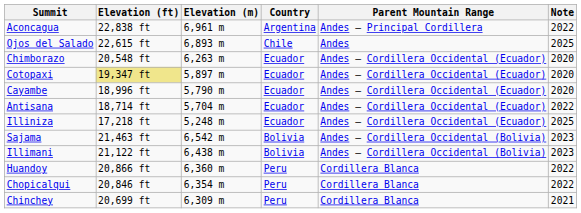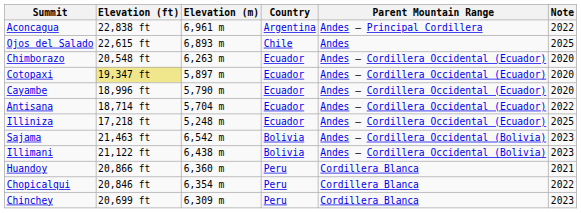 <table class="wikitable sortable">
 <tr>
 <th>Summit</th>
 <th>Elevation (ft)</th>
 <th>Elevation (m)</th>
 <th>Country</th>
 <th>Parent Mountain Range</th>
 <th>Note</th>
 </tr>
 <tr>
 <td><a href='#'>Aconcagua</a></td>
 <td>22,838 ft</td>
 <td>6,961 m</td>
 <td> <a href='#'>Argentina</a></td>
 <td><a href='#'>Andes</a> – <a href='#'>Principal Cordillera</a></td>
 <td>2022</td>
 </tr>
 <tr>
 <td><a href='#'>Ojos del Salado</a></td>
 <td>22,615 ft</td>
 <td>6,893 m</td>
 <td> <a href='#'>Chile</a></td>
 <td><a href='#'>Andes</a></td>
 <td>2025</td>
 </tr>
 <tr>
 <td><a href='#'>Chimborazo</a></td>
 <td>20,548 ft</td>
 <td>6,263 m</td>
 <td> <a href='#'>Ecuador</a></td>
 <td><a href='#'>Andes</a> – <a href='#'>Cordillera Occidental (Ecuador)</a></td>
 <td>2020</td>
 </tr>
 <tr>
 <td><a href='#'>Cotopaxi</a></td>
 <td style="background: khaki;">19,347 ft</td>
 <td>5,897 m</td>
 <td> <a href='#'>Ecuador</a></td>
 <td><a href='#'>Andes</a> – <a href='#'>Cordillera Occidental (Ecuador)</a></td>
 <td>2020</td>
 </tr>
 <tr>
 <td><a href='#'>Cayambe</a></td>
 <td>18,996 ft</td>
 <td>5,790 m</td>
 <td> <a href='#'>Ecuador</a></td>
 <td><a href='#'>Andes</a> – <a href='#'>Cordillera Occidental (Ecuador)</a></td>
 <td>2020</td>
 </tr>
 <tr>
 <td><a href='#'>Antisana</a></td>
 <td>18,714 ft</td>
 <td>5,704 m</td>
 <td> <a href='#'>Ecuador</a></td>
 <td><a href='#'>Andes</a> – <a href='#'>Cordillera Occidental (Ecuador)</a></td>
 <td>2022</td>
 </tr>
 <tr>
 <td><a href='#'>Illiniza</a></td>
 <td>17,218 ft</td>
 <td>5,248 m</td>
 <td> <a href='#'>Ecuador</a></td>
 <td><a href='#'>Andes</a> – <a href='#'>Cordillera Occidental (Ecuador)</a></td>
 <td>2025</td>
 </tr>
 <tr>
 <td><a href='#'>Sajama</a></td>
 <td>21,463 ft</td>
 <td>6,542 m</td>
 <td> <a href='#'>Bolivia</a></td>
 <td><a href='#'>Andes</a> – <a href='#'>Cordillera Occidental (Bolivia)</a></td>
 <td>2023</td>
 </tr>
 <tr>
 <td><a href='#'>Illimani</a></td>
 <td>21,122 ft</td>
 <td>6,438 m</td>
 <td> <a href='#'>Bolivia</a></td>
 <td><a href='#'>Andes</a> – <a href='#'>Cordillera Occidental (Bolivia)</a></td>
 <td>2023</td>
 </tr>
 <tr>
 <td><a href='#'>Huandoy</a></td>
 <td>20,866 ft</td>
 <td>6,360 m</td>
 <td> <a href='#'>Peru</a></td>
 <td><a href='#'>Cordillera Blanca</a></td>
-<td>2022</td>
+<td>2021</td>
 </tr>
 <tr>
 <td><a href='#'>Chopicalqui</a></td>
 <td>20,846 ft</td>
 <td>6,354 m</td>
 <td> <a href='#'>Peru</a></td>
 <td><a href='#'>Cordillera Blanca</a></td>
 <td>2022</td>
 </tr>
 <tr>
 <td><a href='#'>Chinchey</a></td>
 <td>20,699 ft</td>
 <td>6,309 m</td>
 <td> <a href='#'>Peru</a></td>
 <td><a href='#'>Cordillera Blanca</a></td>
-<td>2021</td>
+<td>2023</td>
 </tr>
 </table>
